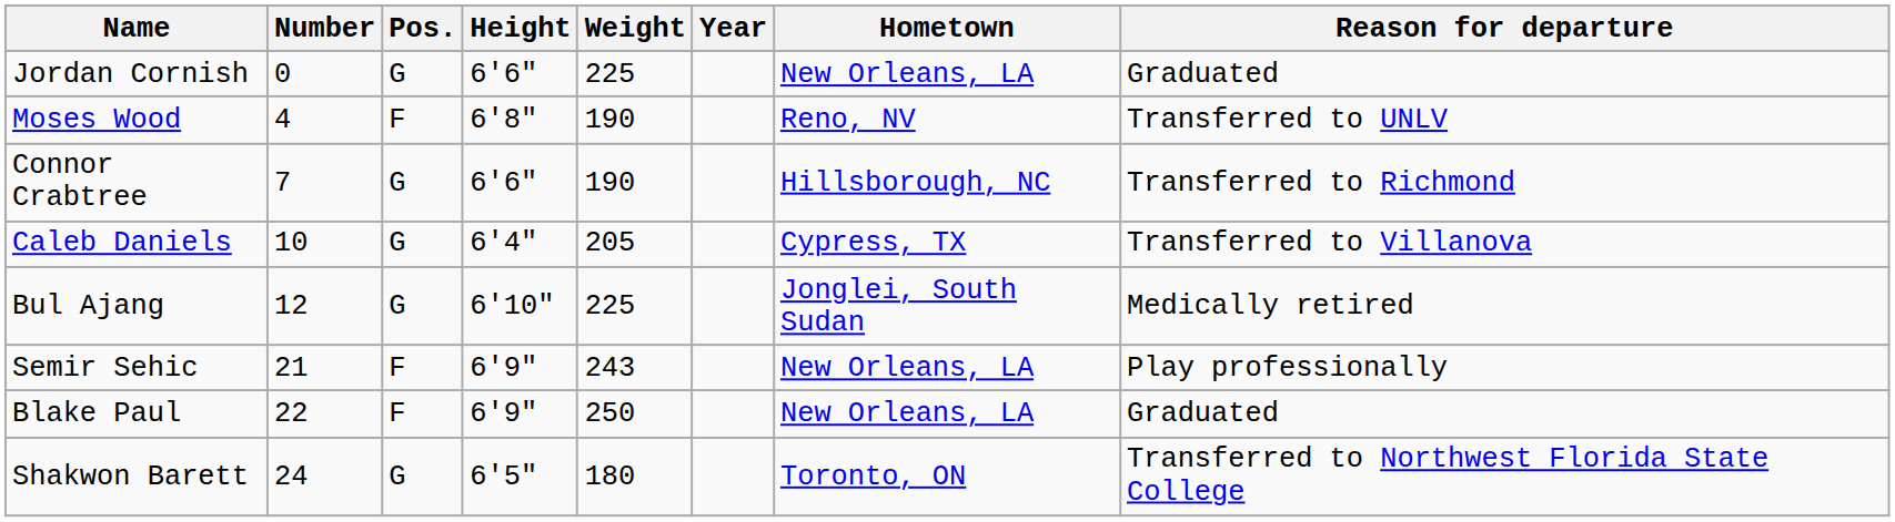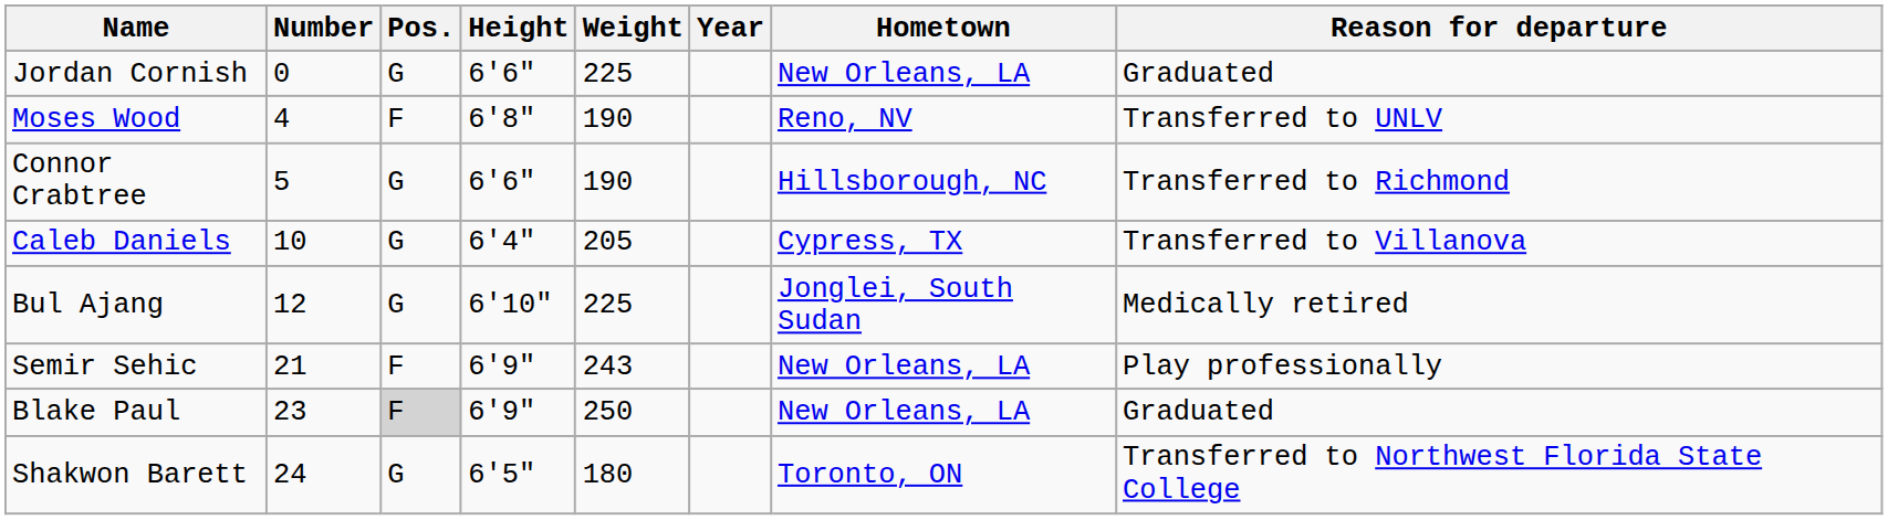 <table class="wikitable sortable" border="1">
 <tr>
 <th>Name</th>
 <th>Number</th>
 <th>Pos.</th>
 <th>Height</th>
 <th>Weight</th>
 <th>Year</th>
 <th>Hometown</th>
 <th class="unsortable">Reason for departure</th>
 </tr>
 <tr>
 <td>Jordan Cornish</td>
 <td>0</td>
 <td>G</td>
 <td>6'6"</td>
 <td>225</td>
 <td></td>
 <td><a href='#'>New Orleans, LA</a></td>
 <td>Graduated</td>
 </tr>
 <tr>
 <td><a href='#'>Moses Wood</a></td>
 <td>4</td>
 <td>F</td>
 <td>6'8"</td>
 <td>190</td>
 <td></td>
 <td><a href='#'>Reno, NV</a></td>
 <td>Transferred to <a href='#'>UNLV</a></td>
 </tr>
 <tr>
 <td>Connor Crabtree</td>
-<td>7</td>
+<td>5</td>
 <td>G</td>
 <td>6'6"</td>
 <td>190</td>
 <td></td>
 <td><a href='#'>Hillsborough, NC</a></td>
 <td>Transferred to <a href='#'>Richmond</a></td>
 </tr>
 <tr>
 <td><a href='#'>Caleb Daniels</a></td>
 <td>10</td>
 <td>G</td>
 <td>6'4"</td>
 <td>205</td>
 <td></td>
 <td><a href='#'>Cypress, TX</a></td>
 <td>Transferred to <a href='#'>Villanova</a></td>
 </tr>
 <tr>
 <td>Bul Ajang</td>
 <td>12</td>
 <td>G</td>
 <td>6'10"</td>
 <td>225</td>
 <td></td>
 <td><a href='#'>Jonglei, South Sudan</a></td>
 <td>Medically retired</td>
 </tr>
 <tr>
 <td>Semir Sehic</td>
 <td>21</td>
 <td>F</td>
 <td>6'9"</td>
 <td>243</td>
 <td></td>
 <td><a href='#'>New Orleans, LA</a></td>
 <td>Play professionally</td>
 </tr>
 <tr>
 <td>Blake Paul</td>
-<td>22</td>
-<td>F</td>
+<td>23</td>
+<td style="background: lightgrey;">F</td>
 <td>6'9"</td>
 <td>250</td>
 <td></td>
 <td><a href='#'>New Orleans, LA</a></td>
 <td>Graduated</td>
 </tr>
 <tr>
 <td>Shakwon Barett</td>
 <td>24</td>
 <td>G</td>
 <td>6'5"</td>
 <td>180</td>
 <td></td>
 <td><a href='#'>Toronto, ON</a></td>
 <td>Transferred to <a href='#'>Northwest Florida State College</a></td>
 </tr>
 </table>
